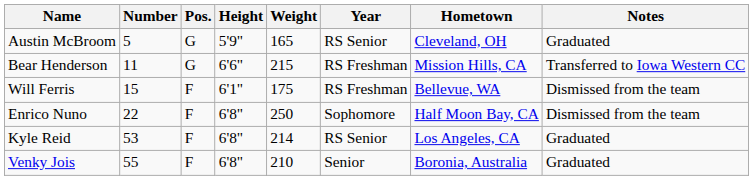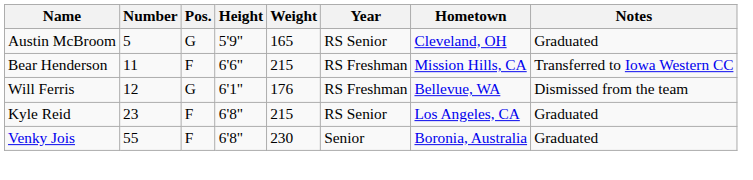 <table class="wikitable sortable" border="1">
 <tr>
 <th>Name</th>
 <th>Number</th>
 <th>Pos.</th>
 <th>Height</th>
 <th>Weight</th>
 <th>Year</th>
 <th>Hometown</th>
 <th class="unsortable">Notes</th>
 </tr>
 <tr>
 <td>Austin McBroom</td>
 <td>5</td>
 <td>G</td>
 <td>5'9"</td>
 <td>165</td>
 <td>RS Senior</td>
 <td><a href='#'>Cleveland, OH</a></td>
 <td>Graduated</td>
 </tr>
 <tr>
 <td>Bear Henderson</td>
 <td>11</td>
-<td>G</td>
+<td>F</td>
 <td>6'6"</td>
 <td>215</td>
 <td>RS Freshman</td>
 <td><a href='#'>Mission Hills, CA</a></td>
 <td>Transferred to <a href='#'>Iowa Western CC</a></td>
 </tr>
 <tr>
 <td>Will Ferris</td>
-<td>15</td>
-<td>F</td>
+<td>12</td>
+<td>G</td>
 <td>6'1"</td>
-<td>175</td>
+<td>176</td>
 <td>RS Freshman</td>
 <td><a href='#'>Bellevue, WA</a></td>
 <td>Dismissed from the team</td>
 </tr>
 <tr>
-<td>Enrico Nuno</td>
-<td>22</td>
+<td>Kyle Reid</td>
+<td>23</td>
 <td>F</td>
 <td>6'8"</td>
-<td>250</td>
-<td>Sophomore</td>
-<td><a href='#'>Half Moon Bay, CA</a></td>
-<td>Dismissed from the team</td>
-</tr>
-<tr>
-<td>Kyle Reid</td>
-<td>53</td>
-<td>F</td>
-<td>6'8"</td>
-<td>214</td>
+<td>215</td>
 <td>RS Senior</td>
 <td><a href='#'>Los Angeles, CA</a></td>
 <td>Graduated</td>
 </tr>
 <tr>
 <td><a href='#'>Venky Jois</a></td>
 <td>55</td>
 <td>F</td>
 <td>6'8"</td>
-<td>210</td>
+<td>230</td>
 <td>Senior</td>
 <td><a href='#'>Boronia, Australia</a></td>
 <td>Graduated</td>
 </tr>
 </table>
